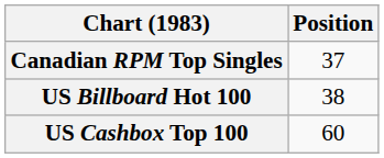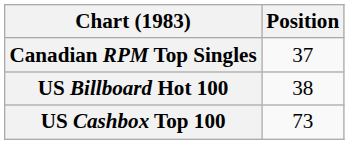 <table class="wikitable sortable plainrowheaders">
 <tr>
 <th>Chart (1983)</th>
 <th>Position</th>
 </tr>
 <tr>
 <th scope="row">Canadian <em>RPM</em> Top Singles</th>
 <td align="center">37</td>
 </tr>
 <tr>
 <th scope="row">US <em>Billboard</em> Hot 100</th>
 <td align="center">38</td>
 </tr>
 <tr>
 <th scope="row">US <em>Cashbox</em> Top 100</th>
-<td align="center">60</td>
+<td align="center">73</td>
 </tr>
 </table>
